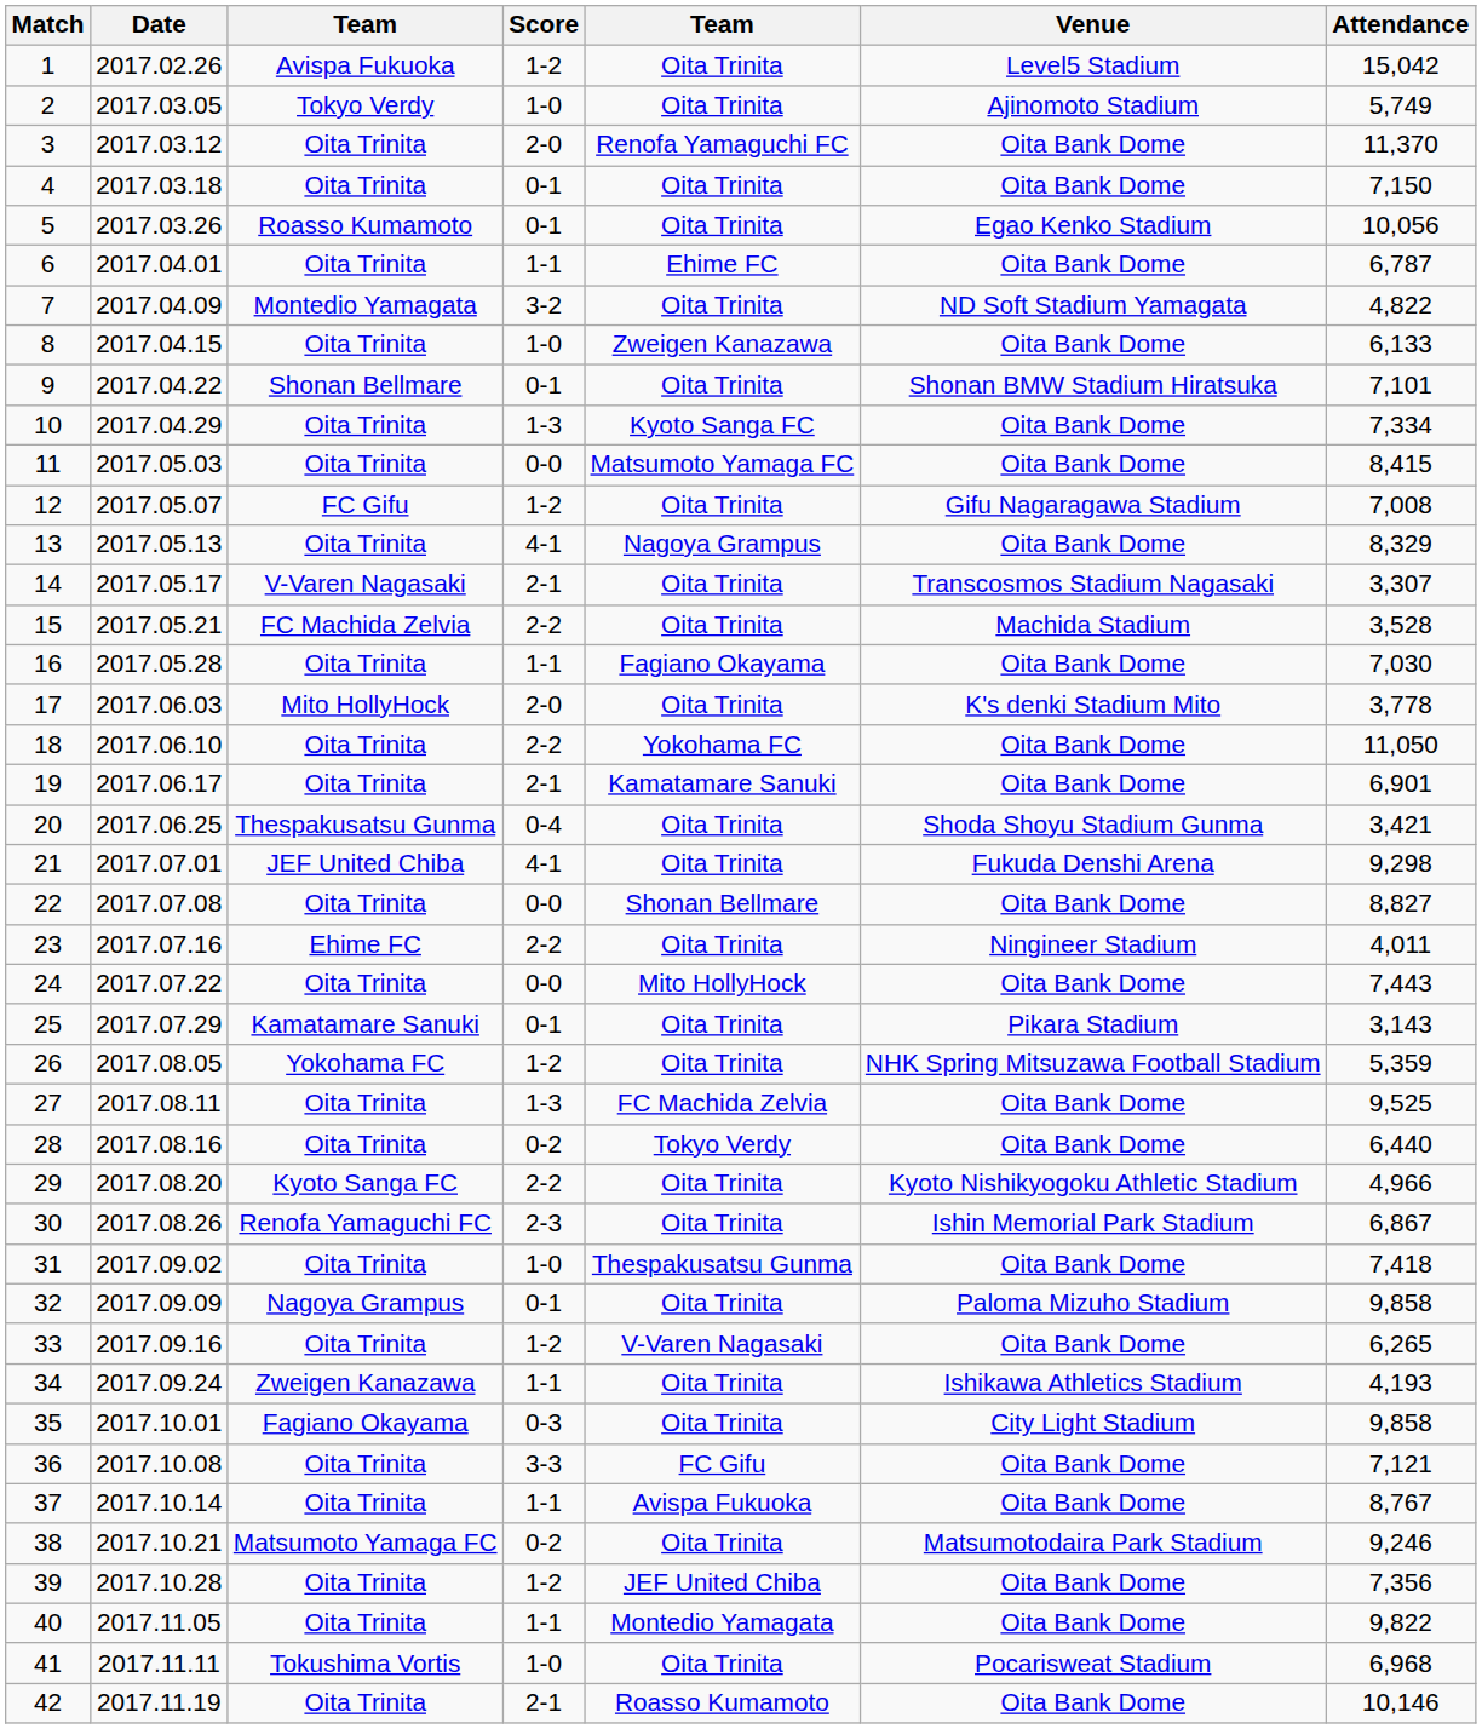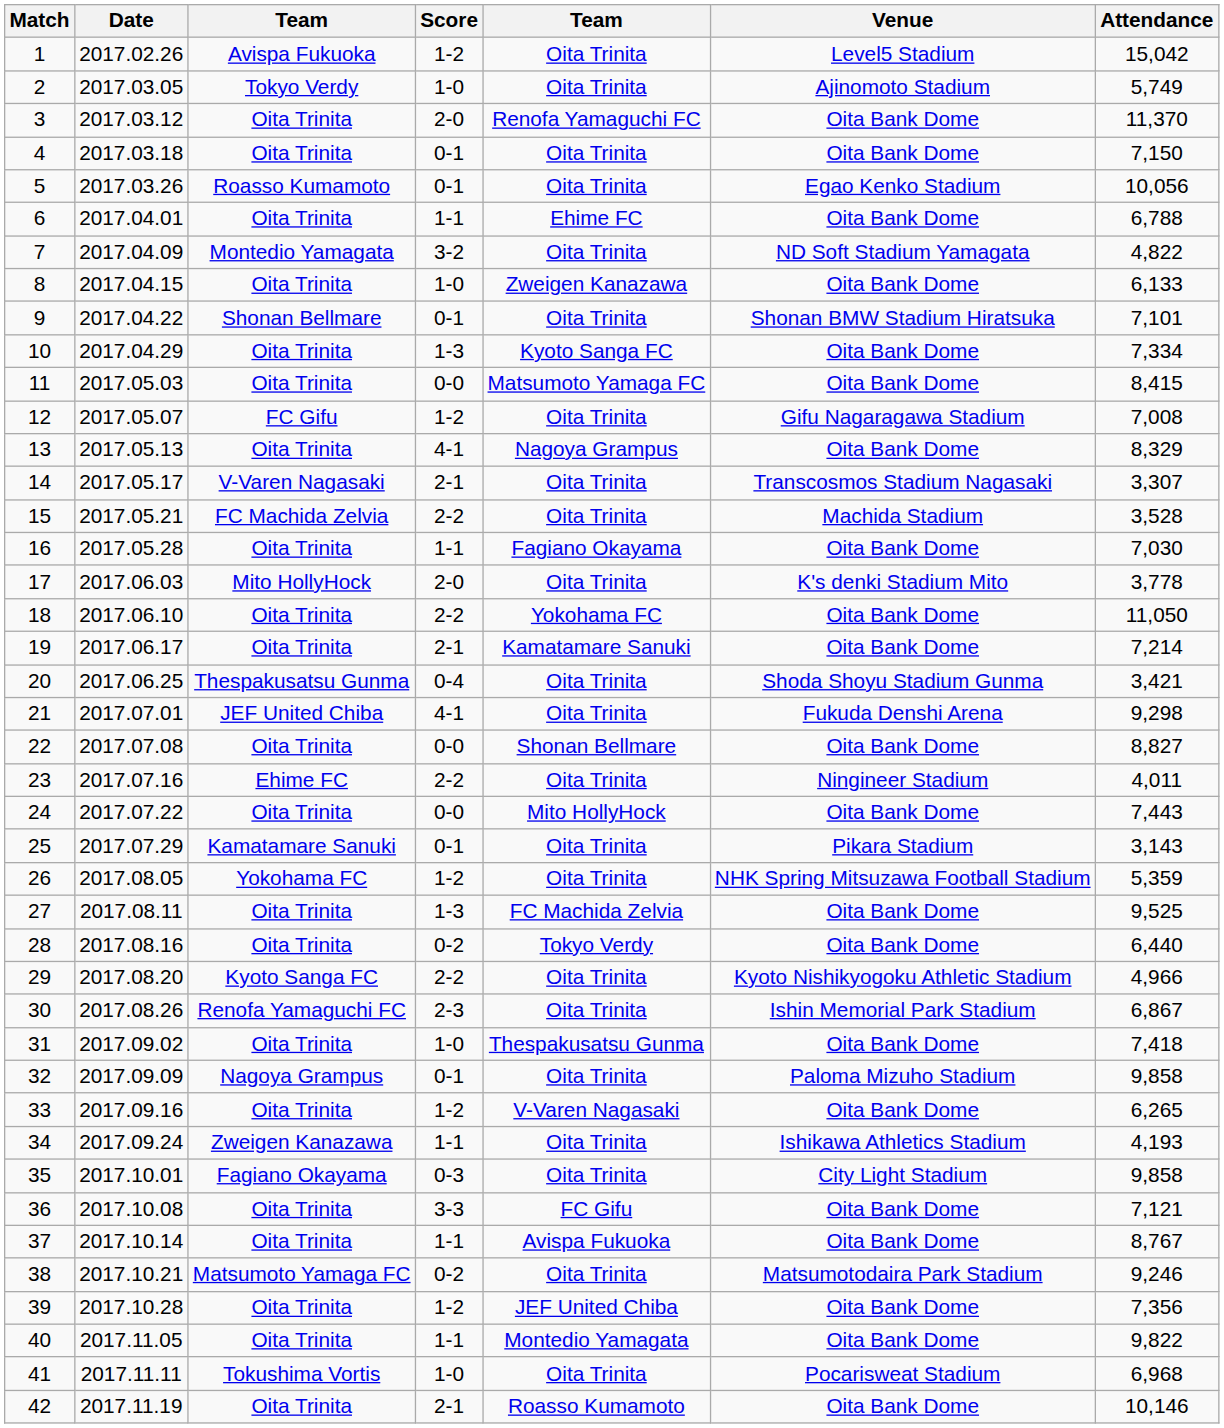 <table class="wikitable" style="text-align:center;">
 <tr>
 <th>Match</th>
 <th>Date</th>
 <th>Team</th>
 <th>Score</th>
 <th>Team</th>
 <th>Venue</th>
 <th>Attendance</th>
 </tr>
 <tr>
 <td>1</td>
 <td>2017.02.26</td>
 <td><a href='#'>Avispa Fukuoka</a></td>
 <td>1-2</td>
 <td><a href='#'>Oita Trinita</a></td>
 <td><a href='#'>Level5 Stadium</a></td>
 <td>15,042</td>
 </tr>
 <tr>
 <td>2</td>
 <td>2017.03.05</td>
 <td><a href='#'>Tokyo Verdy</a></td>
 <td>1-0</td>
 <td><a href='#'>Oita Trinita</a></td>
 <td><a href='#'>Ajinomoto Stadium</a></td>
 <td>5,749</td>
 </tr>
 <tr>
 <td>3</td>
 <td>2017.03.12</td>
 <td><a href='#'>Oita Trinita</a></td>
 <td>2-0</td>
 <td><a href='#'>Renofa Yamaguchi FC</a></td>
 <td><a href='#'>Oita Bank Dome</a></td>
 <td>11,370</td>
 </tr>
 <tr>
 <td>4</td>
 <td>2017.03.18</td>
 <td><a href='#'>Oita Trinita</a></td>
 <td>0-1</td>
 <td><a href='#'>Oita Trinita</a></td>
 <td><a href='#'>Oita Bank Dome</a></td>
 <td>7,150</td>
 </tr>
 <tr>
 <td>5</td>
 <td>2017.03.26</td>
 <td><a href='#'>Roasso Kumamoto</a></td>
 <td>0-1</td>
 <td><a href='#'>Oita Trinita</a></td>
 <td><a href='#'>Egao Kenko Stadium</a></td>
 <td>10,056</td>
 </tr>
 <tr>
 <td>6</td>
 <td>2017.04.01</td>
 <td><a href='#'>Oita Trinita</a></td>
 <td>1-1</td>
 <td><a href='#'>Ehime FC</a></td>
 <td><a href='#'>Oita Bank Dome</a></td>
-<td>6,787</td>
+<td>6,788</td>
 </tr>
 <tr>
 <td>7</td>
 <td>2017.04.09</td>
 <td><a href='#'>Montedio Yamagata</a></td>
 <td>3-2</td>
 <td><a href='#'>Oita Trinita</a></td>
 <td><a href='#'>ND Soft Stadium Yamagata</a></td>
 <td>4,822</td>
 </tr>
 <tr>
 <td>8</td>
 <td>2017.04.15</td>
 <td><a href='#'>Oita Trinita</a></td>
 <td>1-0</td>
 <td><a href='#'>Zweigen Kanazawa</a></td>
 <td><a href='#'>Oita Bank Dome</a></td>
 <td>6,133</td>
 </tr>
 <tr>
 <td>9</td>
 <td>2017.04.22</td>
 <td><a href='#'>Shonan Bellmare</a></td>
 <td>0-1</td>
 <td><a href='#'>Oita Trinita</a></td>
 <td><a href='#'>Shonan BMW Stadium Hiratsuka</a></td>
 <td>7,101</td>
 </tr>
 <tr>
 <td>10</td>
 <td>2017.04.29</td>
 <td><a href='#'>Oita Trinita</a></td>
 <td>1-3</td>
 <td><a href='#'>Kyoto Sanga FC</a></td>
 <td><a href='#'>Oita Bank Dome</a></td>
 <td>7,334</td>
 </tr>
 <tr>
 <td>11</td>
 <td>2017.05.03</td>
 <td><a href='#'>Oita Trinita</a></td>
 <td>0-0</td>
 <td><a href='#'>Matsumoto Yamaga FC</a></td>
 <td><a href='#'>Oita Bank Dome</a></td>
 <td>8,415</td>
 </tr>
 <tr>
 <td>12</td>
 <td>2017.05.07</td>
 <td><a href='#'>FC Gifu</a></td>
 <td>1-2</td>
 <td><a href='#'>Oita Trinita</a></td>
 <td><a href='#'>Gifu Nagaragawa Stadium</a></td>
 <td>7,008</td>
 </tr>
 <tr>
 <td>13</td>
 <td>2017.05.13</td>
 <td><a href='#'>Oita Trinita</a></td>
 <td>4-1</td>
 <td><a href='#'>Nagoya Grampus</a></td>
 <td><a href='#'>Oita Bank Dome</a></td>
 <td>8,329</td>
 </tr>
 <tr>
 <td>14</td>
 <td>2017.05.17</td>
 <td><a href='#'>V-Varen Nagasaki</a></td>
 <td>2-1</td>
 <td><a href='#'>Oita Trinita</a></td>
 <td><a href='#'>Transcosmos Stadium Nagasaki</a></td>
 <td>3,307</td>
 </tr>
 <tr>
 <td>15</td>
 <td>2017.05.21</td>
 <td><a href='#'>FC Machida Zelvia</a></td>
 <td>2-2</td>
 <td><a href='#'>Oita Trinita</a></td>
 <td><a href='#'>Machida Stadium</a></td>
 <td>3,528</td>
 </tr>
 <tr>
 <td>16</td>
 <td>2017.05.28</td>
 <td><a href='#'>Oita Trinita</a></td>
 <td>1-1</td>
 <td><a href='#'>Fagiano Okayama</a></td>
 <td><a href='#'>Oita Bank Dome</a></td>
 <td>7,030</td>
 </tr>
 <tr>
 <td>17</td>
 <td>2017.06.03</td>
 <td><a href='#'>Mito HollyHock</a></td>
 <td>2-0</td>
 <td><a href='#'>Oita Trinita</a></td>
 <td><a href='#'>K's denki Stadium Mito</a></td>
 <td>3,778</td>
 </tr>
 <tr>
 <td>18</td>
 <td>2017.06.10</td>
 <td><a href='#'>Oita Trinita</a></td>
 <td>2-2</td>
 <td><a href='#'>Yokohama FC</a></td>
 <td><a href='#'>Oita Bank Dome</a></td>
 <td>11,050</td>
 </tr>
 <tr>
 <td>19</td>
 <td>2017.06.17</td>
 <td><a href='#'>Oita Trinita</a></td>
 <td>2-1</td>
 <td><a href='#'>Kamatamare Sanuki</a></td>
 <td><a href='#'>Oita Bank Dome</a></td>
-<td>6,901</td>
+<td>7,214</td>
 </tr>
 <tr>
 <td>20</td>
 <td>2017.06.25</td>
 <td><a href='#'>Thespakusatsu Gunma</a></td>
 <td>0-4</td>
 <td><a href='#'>Oita Trinita</a></td>
 <td><a href='#'>Shoda Shoyu Stadium Gunma</a></td>
 <td>3,421</td>
 </tr>
 <tr>
 <td>21</td>
 <td>2017.07.01</td>
 <td><a href='#'>JEF United Chiba</a></td>
 <td>4-1</td>
 <td><a href='#'>Oita Trinita</a></td>
 <td><a href='#'>Fukuda Denshi Arena</a></td>
 <td>9,298</td>
 </tr>
 <tr>
 <td>22</td>
 <td>2017.07.08</td>
 <td><a href='#'>Oita Trinita</a></td>
 <td>0-0</td>
 <td><a href='#'>Shonan Bellmare</a></td>
 <td><a href='#'>Oita Bank Dome</a></td>
 <td>8,827</td>
 </tr>
 <tr>
 <td>23</td>
 <td>2017.07.16</td>
 <td><a href='#'>Ehime FC</a></td>
 <td>2-2</td>
 <td><a href='#'>Oita Trinita</a></td>
 <td><a href='#'>Ningineer Stadium</a></td>
 <td>4,011</td>
 </tr>
 <tr>
 <td>24</td>
 <td>2017.07.22</td>
 <td><a href='#'>Oita Trinita</a></td>
 <td>0-0</td>
 <td><a href='#'>Mito HollyHock</a></td>
 <td><a href='#'>Oita Bank Dome</a></td>
 <td>7,443</td>
 </tr>
 <tr>
 <td>25</td>
 <td>2017.07.29</td>
 <td><a href='#'>Kamatamare Sanuki</a></td>
 <td>0-1</td>
 <td><a href='#'>Oita Trinita</a></td>
 <td><a href='#'>Pikara Stadium</a></td>
 <td>3,143</td>
 </tr>
 <tr>
 <td>26</td>
 <td>2017.08.05</td>
 <td><a href='#'>Yokohama FC</a></td>
 <td>1-2</td>
 <td><a href='#'>Oita Trinita</a></td>
 <td><a href='#'>NHK Spring Mitsuzawa Football Stadium</a></td>
 <td>5,359</td>
 </tr>
 <tr>
 <td>27</td>
 <td>2017.08.11</td>
 <td><a href='#'>Oita Trinita</a></td>
 <td>1-3</td>
 <td><a href='#'>FC Machida Zelvia</a></td>
 <td><a href='#'>Oita Bank Dome</a></td>
 <td>9,525</td>
 </tr>
 <tr>
 <td>28</td>
 <td>2017.08.16</td>
 <td><a href='#'>Oita Trinita</a></td>
 <td>0-2</td>
 <td><a href='#'>Tokyo Verdy</a></td>
 <td><a href='#'>Oita Bank Dome</a></td>
 <td>6,440</td>
 </tr>
 <tr>
 <td>29</td>
 <td>2017.08.20</td>
 <td><a href='#'>Kyoto Sanga FC</a></td>
 <td>2-2</td>
 <td><a href='#'>Oita Trinita</a></td>
 <td><a href='#'>Kyoto Nishikyogoku Athletic Stadium</a></td>
 <td>4,966</td>
 </tr>
 <tr>
 <td>30</td>
 <td>2017.08.26</td>
 <td><a href='#'>Renofa Yamaguchi FC</a></td>
 <td>2-3</td>
 <td><a href='#'>Oita Trinita</a></td>
 <td><a href='#'>Ishin Memorial Park Stadium</a></td>
 <td>6,867</td>
 </tr>
 <tr>
 <td>31</td>
 <td>2017.09.02</td>
 <td><a href='#'>Oita Trinita</a></td>
 <td>1-0</td>
 <td><a href='#'>Thespakusatsu Gunma</a></td>
 <td><a href='#'>Oita Bank Dome</a></td>
 <td>7,418</td>
 </tr>
 <tr>
 <td>32</td>
 <td>2017.09.09</td>
 <td><a href='#'>Nagoya Grampus</a></td>
 <td>0-1</td>
 <td><a href='#'>Oita Trinita</a></td>
 <td><a href='#'>Paloma Mizuho Stadium</a></td>
 <td>9,858</td>
 </tr>
 <tr>
 <td>33</td>
 <td>2017.09.16</td>
 <td><a href='#'>Oita Trinita</a></td>
 <td>1-2</td>
 <td><a href='#'>V-Varen Nagasaki</a></td>
 <td><a href='#'>Oita Bank Dome</a></td>
 <td>6,265</td>
 </tr>
 <tr>
 <td>34</td>
 <td>2017.09.24</td>
 <td><a href='#'>Zweigen Kanazawa</a></td>
 <td>1-1</td>
 <td><a href='#'>Oita Trinita</a></td>
 <td><a href='#'>Ishikawa Athletics Stadium</a></td>
 <td>4,193</td>
 </tr>
 <tr>
 <td>35</td>
 <td>2017.10.01</td>
 <td><a href='#'>Fagiano Okayama</a></td>
 <td>0-3</td>
 <td><a href='#'>Oita Trinita</a></td>
 <td><a href='#'>City Light Stadium</a></td>
 <td>9,858</td>
 </tr>
 <tr>
 <td>36</td>
 <td>2017.10.08</td>
 <td><a href='#'>Oita Trinita</a></td>
 <td>3-3</td>
 <td><a href='#'>FC Gifu</a></td>
 <td><a href='#'>Oita Bank Dome</a></td>
 <td>7,121</td>
 </tr>
 <tr>
 <td>37</td>
 <td>2017.10.14</td>
 <td><a href='#'>Oita Trinita</a></td>
 <td>1-1</td>
 <td><a href='#'>Avispa Fukuoka</a></td>
 <td><a href='#'>Oita Bank Dome</a></td>
 <td>8,767</td>
 </tr>
 <tr>
 <td>38</td>
 <td>2017.10.21</td>
 <td><a href='#'>Matsumoto Yamaga FC</a></td>
 <td>0-2</td>
 <td><a href='#'>Oita Trinita</a></td>
 <td><a href='#'>Matsumotodaira Park Stadium</a></td>
 <td>9,246</td>
 </tr>
 <tr>
 <td>39</td>
 <td>2017.10.28</td>
 <td><a href='#'>Oita Trinita</a></td>
 <td>1-2</td>
 <td><a href='#'>JEF United Chiba</a></td>
 <td><a href='#'>Oita Bank Dome</a></td>
 <td>7,356</td>
 </tr>
 <tr>
 <td>40</td>
 <td>2017.11.05</td>
 <td><a href='#'>Oita Trinita</a></td>
 <td>1-1</td>
 <td><a href='#'>Montedio Yamagata</a></td>
 <td><a href='#'>Oita Bank Dome</a></td>
 <td>9,822</td>
 </tr>
 <tr>
 <td>41</td>
 <td>2017.11.11</td>
 <td><a href='#'>Tokushima Vortis</a></td>
 <td>1-0</td>
 <td><a href='#'>Oita Trinita</a></td>
 <td><a href='#'>Pocarisweat Stadium</a></td>
 <td>6,968</td>
 </tr>
 <tr>
 <td>42</td>
 <td>2017.11.19</td>
 <td><a href='#'>Oita Trinita</a></td>
 <td>2-1</td>
 <td><a href='#'>Roasso Kumamoto</a></td>
 <td><a href='#'>Oita Bank Dome</a></td>
 <td>10,146</td>
 </tr>
 </table>
